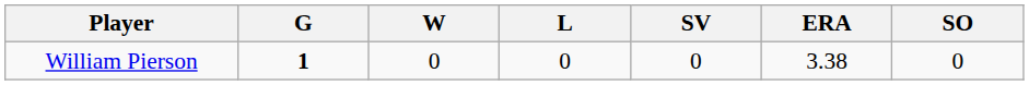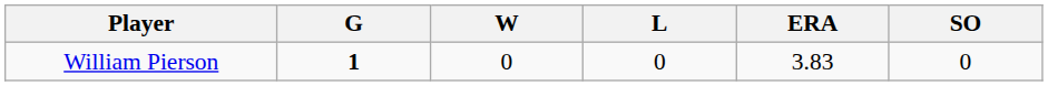 <table class="wikitable sortable">
 <tr>
 <th bgcolor="#DDDDFF" width="16%">Player</th>
 <th bgcolor="#DDDDFF" width="9%">G</th>
 <th bgcolor="#DDDDFF" width="9%">W</th>
 <th bgcolor="#DDDDFF" width="9%">L</th>
-<th bgcolor="#DDDDFF" width="9%">SV</th>
 <th bgcolor="#DDDDFF" width="9%">ERA</th>
 <th bgcolor="#DDDDFF" width="9%">SO</th>
 </tr>
 <tr align="center">
 <td><a href='#'>William Pierson</a></td>
 <td><strong>1</strong></td>
 <td>0</td>
 <td>0</td>
-<td>0</td>
-<td>3.38</td>
+<td>3.83</td>
 <td>0</td>
 </tr>
 </table>
